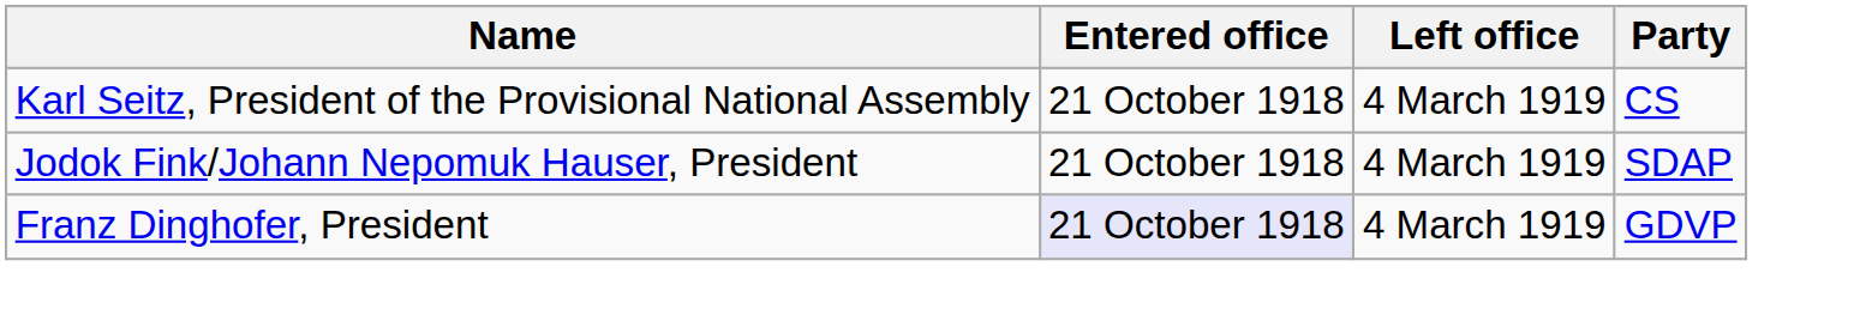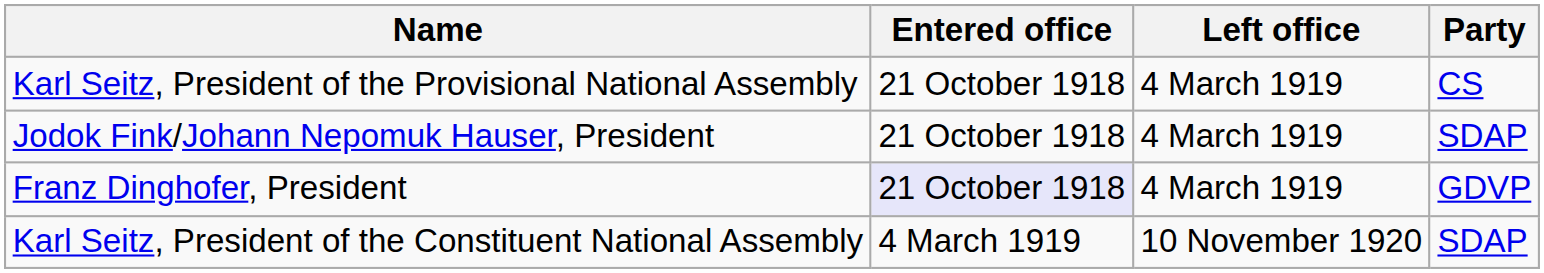 <table class="wikitable">
 <tr>
 <th>Name</th>
 <th>Entered office</th>
 <th>Left office</th>
 <th>Party</th>
 </tr>
 <tr>
 <td><a href='#'>Karl Seitz</a>, President of the Provisional National Assembly</td>
 <td>21 October 1918</td>
 <td>4 March 1919</td>
 <td><a href='#'>CS</a></td>
 </tr>
 <tr>
 <td><a href='#'>Jodok Fink</a>/<a href='#'>Johann Nepomuk Hauser</a>, President</td>
 <td>21 October 1918</td>
 <td>4 March 1919</td>
 <td><a href='#'>SDAP</a></td>
 </tr>
 <tr>
 <td><a href='#'>Franz Dinghofer</a>, President</td>
 <td style="background: lavender;">21 October 1918</td>
 <td>4 March 1919</td>
 <td><a href='#'>GDVP</a></td>
 </tr>
+<tr>
+<td><a href='#'>Karl Seitz</a>, President of the Constituent National Assembly</td>
+<td>4 March 1919</td>
+<td>10 November 1920</td>
+<td><a href='#'>SDAP</a></td>
+</tr>
 </table>
